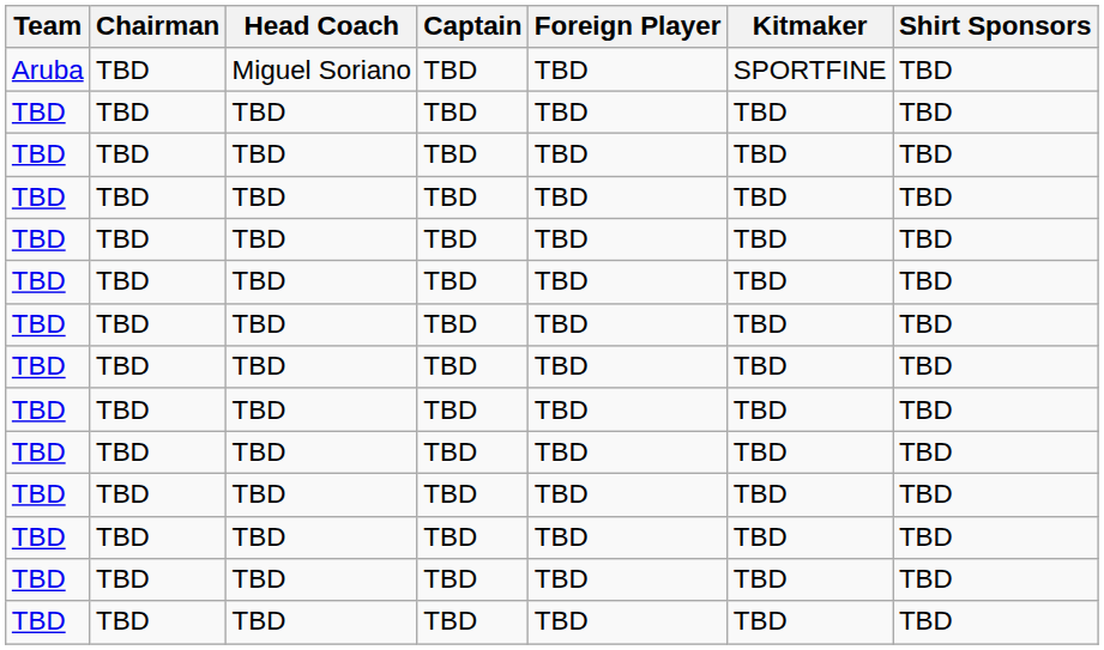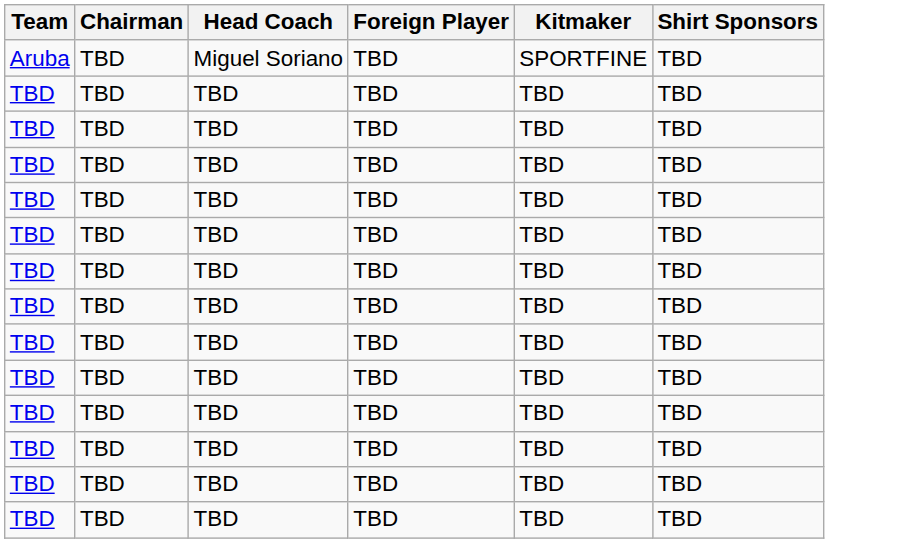 <table class="wikitable sortable" style="text-align: left;">
 <tr>
 <th>Team</th>
 <th>Chairman</th>
 <th>Head Coach</th>
-<th>Captain</th>
 <th>Foreign Player</th>
 <th>Kitmaker</th>
 <th>Shirt Sponsors</th>
 </tr>
 <tr>
 <td><a href='#'>Aruba</a></td>
 <td> TBD</td>
 <td> Miguel Soriano</td>
 <td> TBD</td>
-<td> TBD</td>
 <td>SPORTFINE</td>
 <td>TBD</td>
 </tr>
 <tr>
 <td><a href='#'>TBD</a></td>
-<td> TBD</td>
 <td> TBD</td>
 <td> TBD</td>
 <td> TBD</td>
 <td>TBD</td>
 <td>TBD</td>
 </tr>
 <tr>
 <td><a href='#'>TBD</a></td>
 <td> TBD</td>
 <td> TBD</td>
 <td> TBD</td>
-<td> TBD</td>
 <td>TBD</td>
 <td>TBD</td>
 </tr>
 <tr>
 <td><a href='#'>TBD</a></td>
-<td> TBD</td>
 <td> TBD</td>
 <td> TBD</td>
 <td> TBD</td>
 <td>TBD</td>
 <td>TBD</td>
 </tr>
 <tr>
 <td><a href='#'>TBD</a></td>
 <td> TBD</td>
 <td> TBD</td>
 <td> TBD</td>
-<td> TBD</td>
 <td>TBD</td>
 <td>TBD</td>
 </tr>
 <tr>
 <td><a href='#'>TBD</a></td>
-<td> TBD</td>
 <td> TBD</td>
 <td> TBD</td>
 <td> TBD</td>
 <td>TBD</td>
 <td>TBD</td>
 </tr>
 <tr>
 <td><a href='#'>TBD</a></td>
 <td> TBD</td>
 <td> TBD</td>
 <td> TBD</td>
-<td> TBD</td>
 <td>TBD</td>
 <td>TBD</td>
 </tr>
 <tr>
 <td><a href='#'>TBD</a></td>
-<td> TBD</td>
 <td> TBD</td>
 <td> TBD</td>
 <td> TBD</td>
 <td>TBD</td>
 <td>TBD</td>
 </tr>
 <tr>
 <td><a href='#'>TBD</a></td>
 <td> TBD</td>
 <td> TBD</td>
 <td> TBD</td>
-<td> TBD</td>
 <td>TBD</td>
 <td>TBD</td>
 </tr>
 <tr>
 <td><a href='#'>TBD</a></td>
-<td> TBD</td>
 <td> TBD</td>
 <td> TBD</td>
 <td> TBD</td>
 <td>TBD</td>
 <td>TBD</td>
 </tr>
 <tr>
 <td><a href='#'>TBD</a></td>
 <td> TBD</td>
 <td> TBD</td>
 <td> TBD</td>
-<td> TBD</td>
 <td>TBD</td>
 <td>TBD</td>
 </tr>
 <tr>
 <td><a href='#'>TBD</a></td>
-<td> TBD</td>
 <td> TBD</td>
 <td> TBD</td>
 <td> TBD</td>
 <td>TBD</td>
 <td>TBD</td>
 </tr>
 <tr>
 <td><a href='#'>TBD</a></td>
 <td> TBD</td>
 <td> TBD</td>
 <td> TBD</td>
-<td> TBD</td>
 <td>TBD</td>
 <td>TBD</td>
 </tr>
 <tr>
 <td><a href='#'>TBD</a></td>
 <td> TBD</td>
 <td> TBD</td>
 <td> TBD</td>
-<td> TBD</td>
 <td>TBD</td>
 <td>TBD</td>
 </tr>
 </table>
